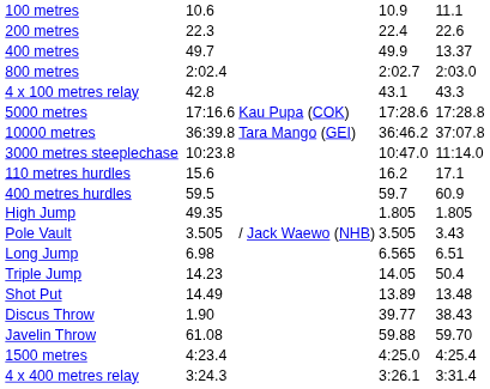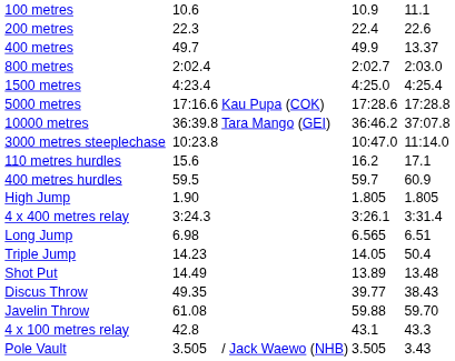 <table>
 <tr>
 <td><a href='#'>100 metres</a></td>
 <td></td>
 <td>10.6</td>
 <td></td>
 <td>10.9</td>
 <td></td>
 <td>11.1</td>
 </tr>
 <tr>
 <td><a href='#'>200 metres</a></td>
 <td></td>
 <td>22.3</td>
 <td></td>
 <td>22.4</td>
 <td></td>
 <td>22.6</td>
 </tr>
 <tr>
 <td><a href='#'>400 metres</a></td>
 <td></td>
 <td>49.7</td>
 <td></td>
 <td>49.9</td>
 <td></td>
 <td>13.37</td>
 </tr>
 <tr>
 <td><a href='#'>800 metres</a></td>
 <td></td>
 <td>2:02.4</td>
 <td></td>
 <td>2:02.7</td>
 <td></td>
 <td>2:03.0</td>
 </tr>
 <tr>
-<td><a href='#'>4 x 100 metres relay</a></td>
+<td><a href='#'>1500 metres</a></td>
 <td></td>
-<td>42.8</td>
+<td>4:23.4</td>
 <td></td>
-<td>43.1</td>
+<td>4:25.0</td>
 <td></td>
-<td>43.3</td>
+<td>4:25.4</td>
 </tr>
 <tr>
 <td><a href='#'>5000 metres</a></td>
 <td></td>
 <td>17:16.6</td>
 <td> <a href='#'>Kau Pupa</a> (<a href='#'>COK</a>)</td>
 <td>17:28.6</td>
 <td></td>
 <td>17:28.8</td>
 </tr>
 <tr>
 <td><a href='#'>10000 metres</a></td>
 <td></td>
 <td>36:39.8</td>
 <td> <a href='#'>Tara Mango</a> (<a href='#'>GEI</a>)</td>
 <td>36:46.2</td>
 <td></td>
 <td>37:07.8</td>
 </tr>
 <tr>
 <td><a href='#'>3000 metres steeplechase</a></td>
 <td></td>
 <td>10:23.8</td>
 <td></td>
 <td>10:47.0</td>
 <td></td>
 <td>11:14.0</td>
 </tr>
 <tr>
 <td><a href='#'>110 metres hurdles</a></td>
 <td></td>
 <td>15.6</td>
 <td></td>
 <td>16.2</td>
 <td></td>
 <td>17.1</td>
 </tr>
 <tr>
 <td><a href='#'>400 metres hurdles</a></td>
 <td></td>
 <td>59.5</td>
 <td></td>
 <td>59.7</td>
 <td></td>
 <td>60.9</td>
 </tr>
 <tr>
 <td><a href='#'>High Jump</a></td>
 <td></td>
-<td>49.35</td>
+<td>1.90</td>
 <td></td>
 <td>1.805</td>
 <td></td>
 <td>1.805</td>
 </tr>
 <tr>
-<td><a href='#'>Pole Vault</a></td>
+<td><a href='#'>4 x 400 metres relay</a></td>
 <td></td>
-<td>3.505</td>
-<td>/ <a href='#'>Jack Waewo</a> (<a href='#'>NHB</a>)</td>
-<td>3.505</td>
+<td>3:24.3</td>
 <td></td>
-<td>3.43</td>
+<td>3:26.1</td>
+<td></td>
+<td>3:31.4</td>
 </tr>
 <tr>
 <td><a href='#'>Long Jump</a></td>
 <td></td>
 <td>6.98</td>
 <td></td>
 <td>6.565</td>
 <td></td>
 <td>6.51</td>
 </tr>
 <tr>
 <td><a href='#'>Triple Jump</a></td>
 <td></td>
 <td>14.23</td>
 <td></td>
 <td>14.05</td>
 <td></td>
 <td>50.4</td>
 </tr>
 <tr>
 <td><a href='#'>Shot Put</a></td>
 <td></td>
 <td>14.49</td>
 <td></td>
 <td>13.89</td>
 <td></td>
 <td>13.48</td>
 </tr>
 <tr>
 <td><a href='#'>Discus Throw</a></td>
 <td></td>
-<td>1.90</td>
+<td>49.35</td>
 <td></td>
 <td>39.77</td>
 <td></td>
 <td>38.43</td>
 </tr>
 <tr>
 <td><a href='#'>Javelin Throw</a></td>
 <td></td>
 <td>61.08</td>
 <td></td>
 <td>59.88</td>
 <td></td>
 <td>59.70</td>
 </tr>
 <tr>
-<td><a href='#'>1500 metres</a></td>
+<td><a href='#'>4 x 100 metres relay</a></td>
 <td></td>
-<td>4:23.4</td>
+<td>42.8</td>
 <td></td>
-<td>4:25.0</td>
+<td>43.1</td>
 <td></td>
-<td>4:25.4</td>
+<td>43.3</td>
 </tr>
 <tr>
-<td><a href='#'>4 x 400 metres relay</a></td>
+<td><a href='#'>Pole Vault</a></td>
 <td></td>
-<td>3:24.3</td>
+<td>3.505</td>
+<td>/ <a href='#'>Jack Waewo</a> (<a href='#'>NHB</a>)</td>
+<td>3.505</td>
 <td></td>
-<td>3:26.1</td>
-<td></td>
-<td>3:31.4</td>
+<td>3.43</td>
 </tr>
 </table>
